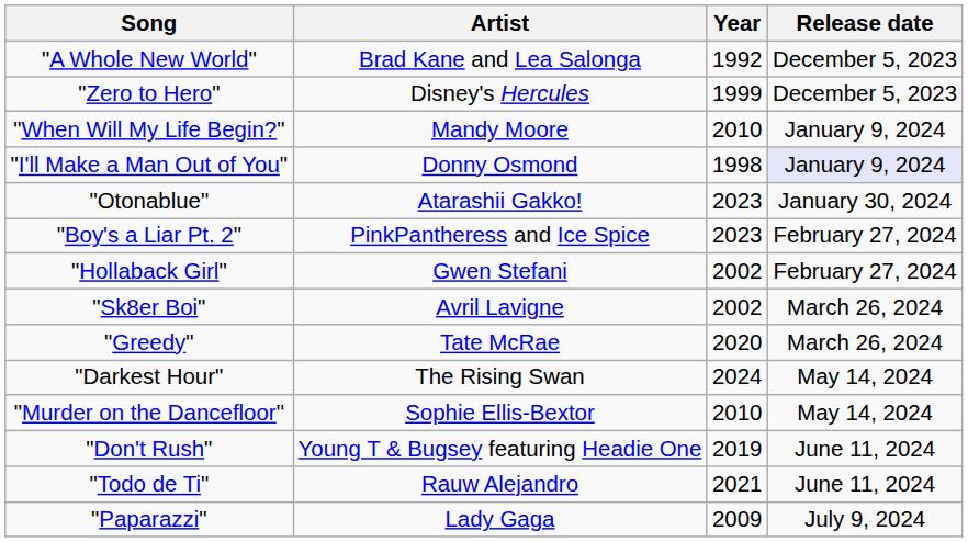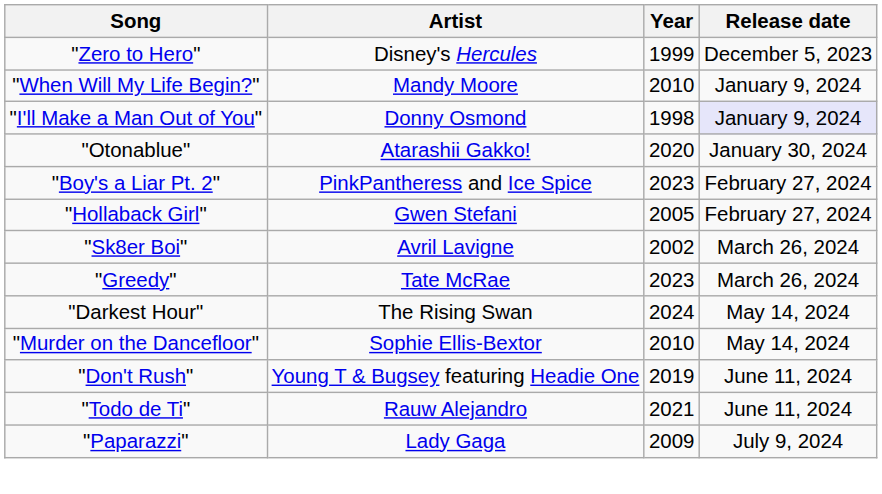 <table class="wikitable sortable mw-collapsible mw-collapsed" style="font-size:90%; text-align:center; margin: 5px;">
 <tr>
 <th>Song</th>
 <th>Artist</th>
 <th>Year</th>
 <th>Release date</th>
-</tr>
-<tr>
-<td>"<a href='#'>A Whole New World</a>"</td>
-<td><a href='#'>Brad Kane</a> and <a href='#'>Lea Salonga</a></td>
-<td>1992</td>
-<td>December 5, 2023</td>
 </tr>
 <tr>
 <td>"<a href='#'>Zero to Hero</a>"</td>
 <td>Disney's <em><a href='#'>Hercules</a></em></td>
 <td>1999</td>
 <td>December 5, 2023</td>
 </tr>
 <tr>
 <td>"<a href='#'>When Will My Life Begin?</a>"</td>
 <td><a href='#'>Mandy Moore</a></td>
 <td>2010</td>
 <td>January 9, 2024</td>
 </tr>
 <tr>
 <td>"<a href='#'>I'll Make a Man Out of You</a>"</td>
 <td><a href='#'>Donny Osmond</a></td>
 <td>1998</td>
 <td style="background: lavender;">January 9, 2024</td>
 </tr>
 <tr>
 <td>"Otonablue"</td>
 <td><a href='#'>Atarashii Gakko!</a></td>
-<td>2023</td>
+<td>2020</td>
 <td>January 30, 2024</td>
 </tr>
 <tr>
 <td>"<a href='#'>Boy's a Liar Pt. 2</a>"</td>
 <td><a href='#'>PinkPantheress</a> and <a href='#'>Ice Spice</a></td>
 <td>2023</td>
 <td>February 27, 2024</td>
 </tr>
 <tr>
 <td>"<a href='#'>Hollaback Girl</a>"</td>
 <td><a href='#'>Gwen Stefani</a></td>
-<td>2002</td>
+<td>2005</td>
 <td>February 27, 2024</td>
 </tr>
 <tr>
 <td>"<a href='#'>Sk8er Boi</a>"</td>
 <td><a href='#'>Avril Lavigne</a></td>
 <td>2002</td>
 <td>March 26, 2024</td>
 </tr>
 <tr>
 <td>"<a href='#'>Greedy</a>"</td>
 <td><a href='#'>Tate McRae</a></td>
-<td>2020</td>
+<td>2023</td>
 <td>March 26, 2024</td>
 </tr>
 <tr>
 <td>"Darkest Hour"</td>
 <td>The Rising Swan</td>
 <td>2024</td>
 <td>May 14, 2024</td>
 </tr>
 <tr>
 <td>"<a href='#'>Murder on the Dancefloor</a>"</td>
 <td><a href='#'>Sophie Ellis-Bextor</a></td>
 <td>2010</td>
 <td>May 14, 2024</td>
 </tr>
 <tr>
 <td>"<a href='#'>Don't Rush</a>"</td>
 <td><a href='#'>Young T & Bugsey</a> featuring <a href='#'>Headie One</a></td>
 <td>2019</td>
 <td>June 11, 2024</td>
 </tr>
 <tr>
 <td>"<a href='#'>Todo de Ti</a>"</td>
 <td><a href='#'>Rauw Alejandro</a></td>
 <td>2021</td>
 <td>June 11, 2024</td>
 </tr>
 <tr>
 <td>"<a href='#'>Paparazzi</a>"</td>
 <td><a href='#'>Lady Gaga</a></td>
 <td>2009</td>
 <td>July 9, 2024</td>
 </tr>
 </table>
